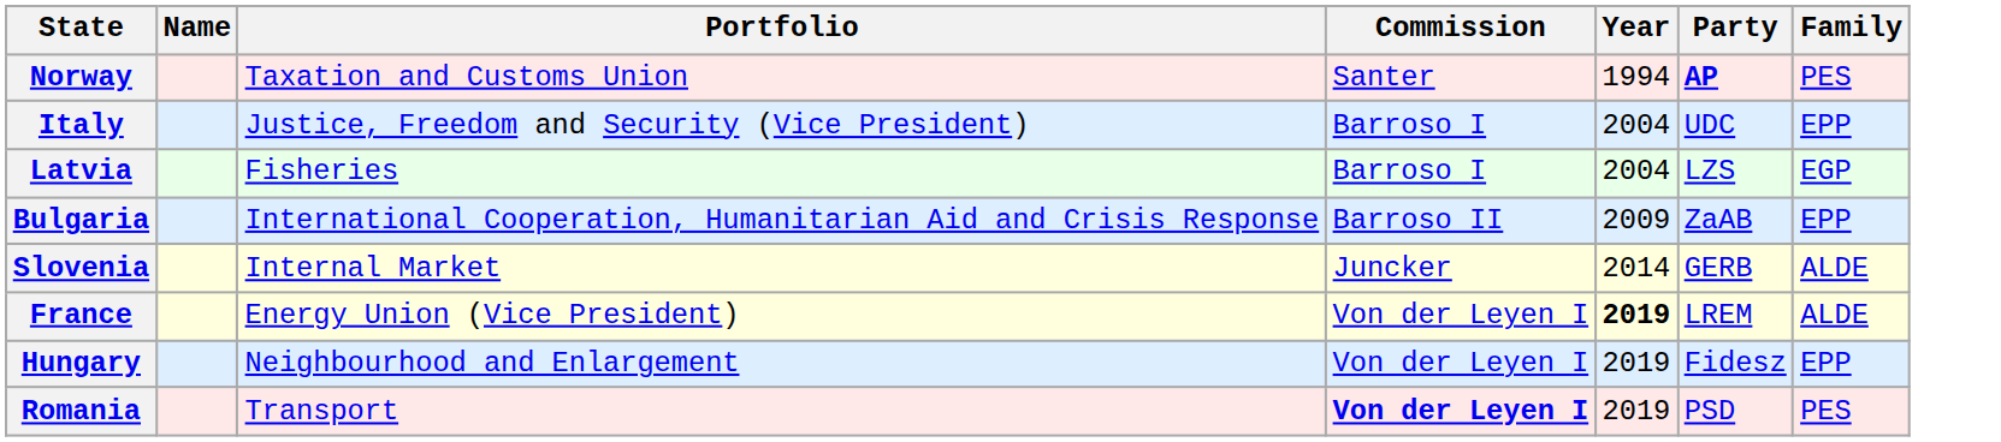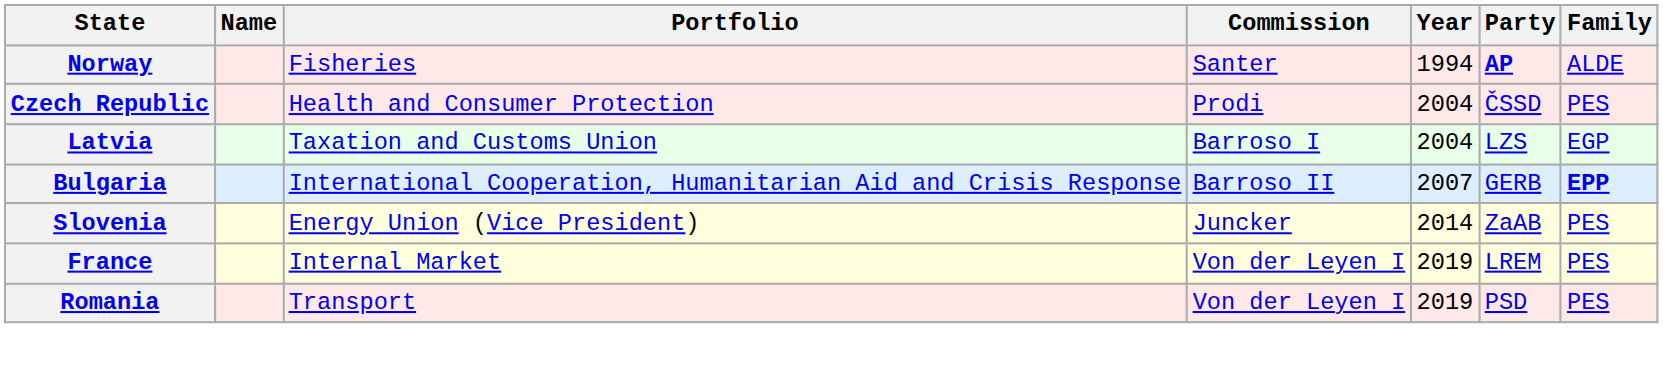 <table class="wikitable sortable" style="font-size: 90%;">
 <tr>
 <th>State</th>
 <th>Name</th>
 <th>Portfolio</th>
 <th>Commission</th>
 <th>Year</th>
 <th>Party</th>
 <th>Family</th>
 </tr>
 <tr bgcolor=#FFE8E8>
 <th bgcolor=#f9f9f9><a href='#'>Norway</a></th>
 <td></td>
-<td><a href='#'>Taxation and Customs Union</a></td>
+<td><a href='#'>Fisheries</a></td>
 <td><a href='#'>Santer</a></td>
 <td>1994</td>
 <td><strong><a href='#'>AP</a></strong></td>
+<td><a href='#'>ALDE</a></td>
+</tr>
+<tr bgcolor=#FFE8E8>
+<th bgcolor=#f9f9f9><a href='#'>Czech Republic</a></th>
+<td></td>
+<td><a href='#'>Health and Consumer Protection</a></td>
+<td><a href='#'>Prodi</a></td>
+<td>2004</td>
+<td><a href='#'>ČSSD</a></td>
 <td><a href='#'>PES</a></td>
-</tr>
-<tr bgcolor=#DDEEFF>
-<th bgcolor=#f9f9f9><a href='#'>Italy</a></th>
-<td></td>
-<td><a href='#'>Justice, Freedom</a> and <a href='#'>Security</a> (<a href='#'>Vice President</a>)</td>
-<td><a href='#'>Barroso I</a></td>
-<td>2004</td>
-<td><a href='#'>UDC</a></td>
-<td><a href='#'>EPP</a></td>
 </tr>
 <tr bgcolor=#E8FFE8>
 <th bgcolor=#f9f9f9><a href='#'>Latvia</a></th>
 <td></td>
-<td><a href='#'>Fisheries</a></td>
+<td><a href='#'>Taxation and Customs Union</a></td>
 <td><a href='#'>Barroso I</a></td>
 <td>2004</td>
 <td><a href='#'>LZS</a></td>
 <td><a href='#'>EGP</a></td>
 </tr>
 <tr bgcolor=#DDEEFF>
 <th bgcolor=#f9f9f9><a href='#'>Bulgaria</a></th>
 <td></td>
 <td><a href='#'>International Cooperation, Humanitarian Aid and Crisis Response</a></td>
 <td><a href='#'>Barroso II</a></td>
-<td>2009</td>
-<td><a href='#'>ZaAB</a></td>
-<td><a href='#'>EPP</a></td>
+<td>2007</td>
+<td><a href='#'>GERB</a></td>
+<td><strong><a href='#'>EPP</a></strong></td>
 </tr>
 <tr bgcolor=#FFFFDD>
 <th bgcolor=#f9f9f9><a href='#'>Slovenia</a></th>
 <td></td>
-<td><a href='#'>Internal Market</a></td>
+<td><a href='#'>Energy Union</a> (<a href='#'>Vice President</a>)</td>
 <td><a href='#'>Juncker</a></td>
 <td>2014</td>
-<td><a href='#'>GERB</a></td>
-<td><a href='#'>ALDE</a></td>
+<td><a href='#'>ZaAB</a></td>
+<td><a href='#'>PES</a></td>
 </tr>
 <tr bgcolor=#FFFFDD>
 <th bgcolor=#f9f9f9><a href='#'>France</a></th>
 <td></td>
-<td><a href='#'>Energy Union</a> (<a href='#'>Vice President</a>)</td>
-<td><a href='#'>Von der Leyen I</a></td>
-<td><strong>2019</strong></td>
-<td><a href='#'>LREM</a></td>
-<td><a href='#'>ALDE</a></td>
-</tr>
-<tr bgcolor=#DDEEFF>
-<th bgcolor=#f9f9f9><a href='#'>Hungary</a></th>
-<td></td>
-<td><a href='#'>Neighbourhood and Enlargement</a></td>
+<td><a href='#'>Internal Market</a></td>
 <td><a href='#'>Von der Leyen I</a></td>
 <td>2019</td>
-<td><a href='#'>Fidesz</a></td>
-<td><a href='#'>EPP</a></td>
+<td><a href='#'>LREM</a></td>
+<td><a href='#'>PES</a></td>
 </tr>
 <tr bgcolor=#FFE8E8>
 <th bgcolor=#f9f9f9><a href='#'>Romania</a></th>
 <td></td>
 <td><a href='#'>Transport</a></td>
-<td><strong><a href='#'>Von der Leyen I</a></strong></td>
+<td><a href='#'>Von der Leyen I</a></td>
 <td>2019</td>
 <td><a href='#'>PSD</a></td>
 <td><a href='#'>PES</a></td>
 </tr>
 </table>
